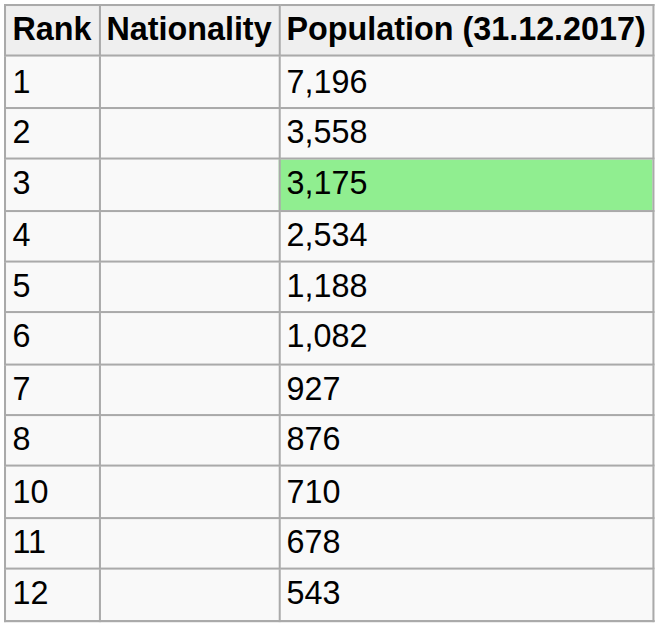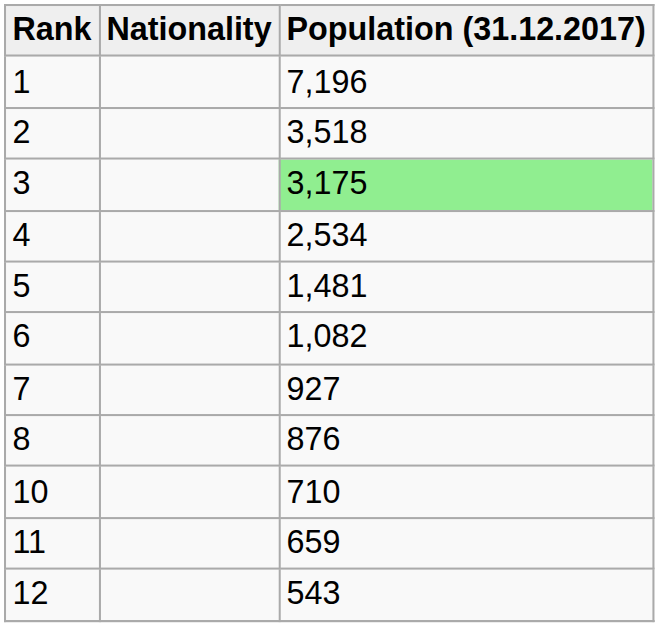 <table class="wikitable">
 <tr>
 <th style="background:#efefef;">Rank</th>
 <th style="background:#efefef;">Nationality</th>
 <th style="background:#efefef;">Population (31.12.2017)</th>
 </tr>
 <tr>
 <td>1</td>
 <td></td>
 <td>7,196</td>
 </tr>
 <tr>
 <td>2</td>
 <td></td>
-<td>3,558</td>
+<td>3,518</td>
 </tr>
 <tr>
 <td>3</td>
 <td></td>
 <td style="background: lightgreen;">3,175</td>
 </tr>
 <tr>
 <td>4</td>
 <td></td>
 <td>2,534</td>
 </tr>
 <tr>
 <td>5</td>
 <td></td>
-<td>1,188</td>
+<td>1,481</td>
 </tr>
 <tr>
 <td>6</td>
 <td></td>
 <td>1,082</td>
 </tr>
 <tr>
 <td>7</td>
 <td></td>
 <td>927</td>
 </tr>
 <tr>
 <td>8</td>
 <td></td>
 <td>876</td>
 </tr>
 <tr>
 <td>10</td>
 <td></td>
 <td>710</td>
 </tr>
 <tr>
 <td>11</td>
 <td></td>
-<td>678</td>
+<td>659</td>
 </tr>
 <tr>
 <td>12</td>
 <td></td>
 <td>543</td>
 </tr>
 <tr>
 </tr>
 </table>
